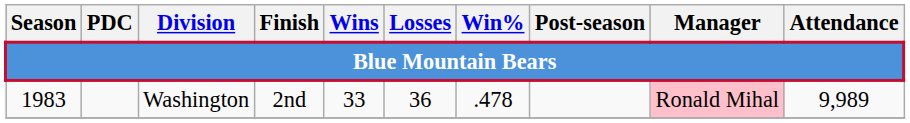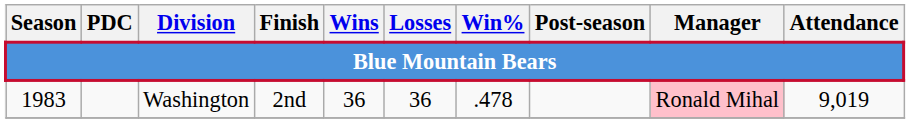 <table class="wikitable" style="text-align:center; font-size:95%">
 <tr>
 <th scope="col">Season</th>
 <th scope="col">PDC</th>
 <th scope="col"><a href='#'>Division</a></th>
 <th scope="col">Finish</th>
 <th scope="col"><a href='#'>Wins</a></th>
 <th scope="col"><a href='#'>Losses</a></th>
 <th scope="col"><a href='#'>Win%</a></th>
 <th scope="col">Post-season</th>
 <th scope="col">Manager</th>
 <th scope="col">Attendance</th>
 </tr>
 <tr>
 <td align="center" colspan="11" style="background: #4B92DB; color: white; border:2px solid #C60C30"><strong>Blue Mountain Bears</strong></td>
 </tr>
 <tr>
 <td>1983</td>
 <td></td>
 <td>Washington</td>
 <td>2nd</td>
-<td>33</td>
+<td>36</td>
 <td>36</td>
 <td>.478</td>
 <td></td>
 <td style="background: pink;">Ronald Mihal</td>
-<td>9,989</td>
+<td>9,019</td>
 </tr>
 <tr>
 </tr>
 </table>
